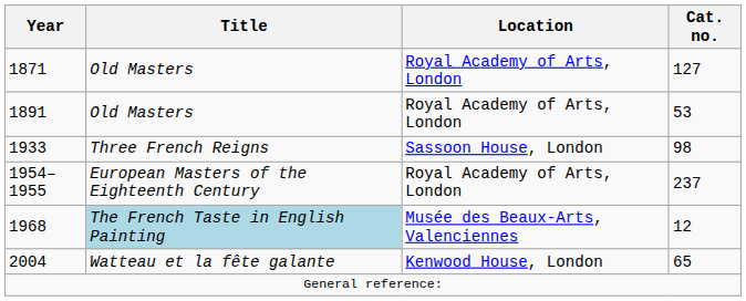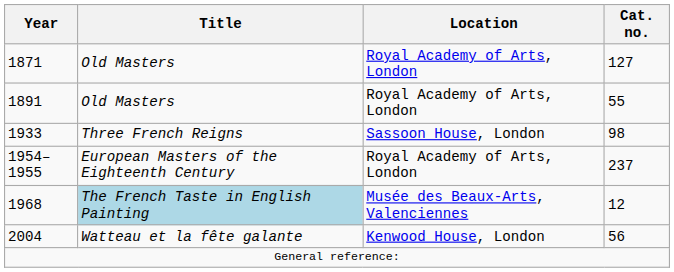 <table class="wikitable">
 <tr>
 <th>Year</th>
 <th>Title</th>
 <th>Location</th>
 <th>Cat. no.</th>
 </tr>
 <tr>
 <td>1871</td>
 <td><em>Old Masters</em></td>
 <td><a href='#'>Royal Academy of Arts</a>, <a href='#'>London</a></td>
 <td>127</td>
 </tr>
 <tr>
 <td>1891</td>
 <td><em>Old Masters</em></td>
 <td>Royal Academy of Arts, London</td>
-<td>53</td>
+<td>55</td>
 </tr>
 <tr>
 <td>1933</td>
 <td><em>Three French Reigns</em></td>
 <td><a href='#'>Sassoon House</a>, London</td>
 <td>98</td>
 </tr>
 <tr>
 <td>1954–1955</td>
 <td><em>European Masters of the Eighteenth Century</em></td>
 <td>Royal Academy of Arts, London</td>
 <td>237</td>
 </tr>
 <tr>
 <td>1968</td>
 <td style="background: lightblue;"><em>The French Taste in English Painting</em></td>
 <td><a href='#'>Musée des Beaux-Arts</a>, <a href='#'>Valenciennes</a></td>
 <td>12</td>
 </tr>
 <tr>
 <td>2004</td>
 <td><em>Watteau et la fête galante</em></td>
 <td><a href='#'>Kenwood House</a>, London</td>
-<td>65</td>
+<td>56</td>
 </tr>
 <tr class="sortbottom">
 <td colspan=10 style=font-size:8pt; align=center>General reference: </td>
 </tr>
 </table>
